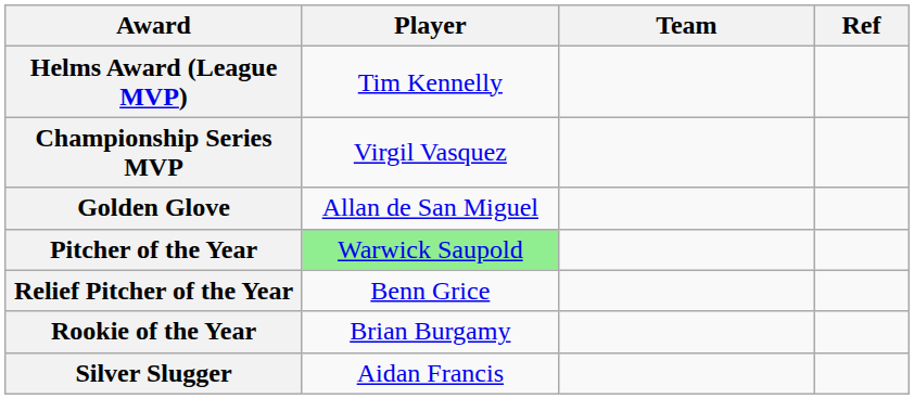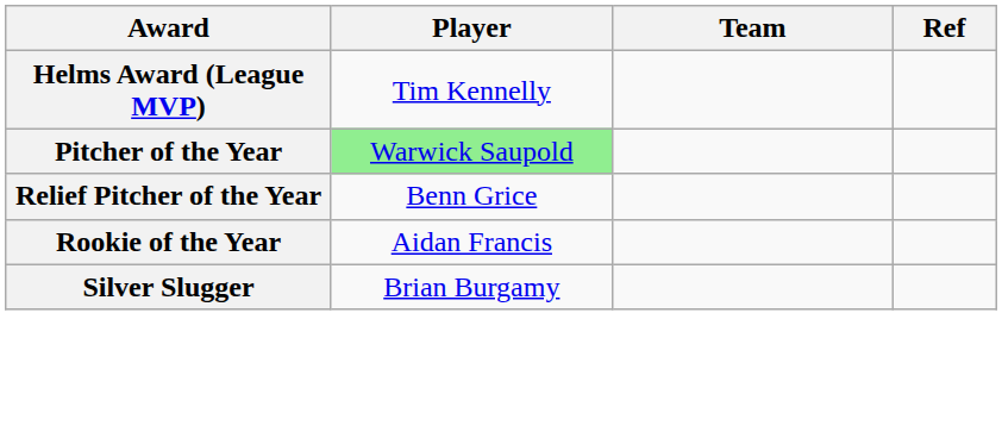 <table class="wikitable plainrowheaders" style="text-align:center;">
 <tr>
 <th scope="col" width=175>Award</th>
 <th scope="col" width=150>Player</th>
 <th scope="col" width=150>Team</th>
 <th scope="col" width=50>Ref</th>
 </tr>
 <tr>
 <th scope="row">Helms Award (League <a href='#'>MVP</a>)</th>
 <td><a href='#'>Tim Kennelly</a></td>
-<td></td>
-<td></td>
-</tr>
-<tr>
-<th scope="row">Championship Series MVP</th>
-<td><a href='#'>Virgil Vasquez</a></td>
-<td></td>
-<td></td>
-</tr>
-<tr>
-<th scope="row">Golden Glove</th>
-<td><a href='#'>Allan de San Miguel</a></td>
 <td></td>
 <td></td>
 </tr>
 <tr>
 <th scope="row">Pitcher of the Year</th>
 <td style="background: lightgreen;"><a href='#'>Warwick Saupold</a></td>
 <td></td>
 <td></td>
 </tr>
 <tr>
 <th scope="row">Relief Pitcher of the Year</th>
 <td><a href='#'>Benn Grice</a></td>
 <td></td>
 <td></td>
 </tr>
 <tr>
 <th scope="row">Rookie of the Year</th>
-<td><a href='#'>Brian Burgamy</a></td>
+<td><a href='#'>Aidan Francis</a></td>
 <td></td>
 <td></td>
 </tr>
 <tr>
 <th scope="row">Silver Slugger</th>
-<td><a href='#'>Aidan Francis</a></td>
+<td><a href='#'>Brian Burgamy</a></td>
 <td></td>
 <td></td>
 </tr>
 </table>
